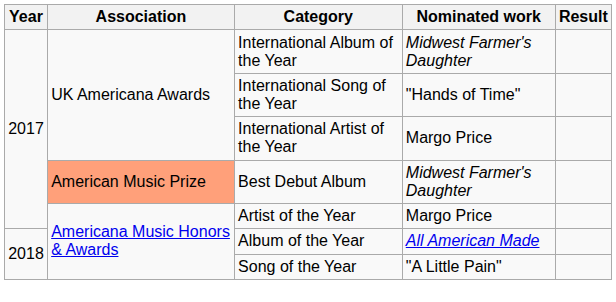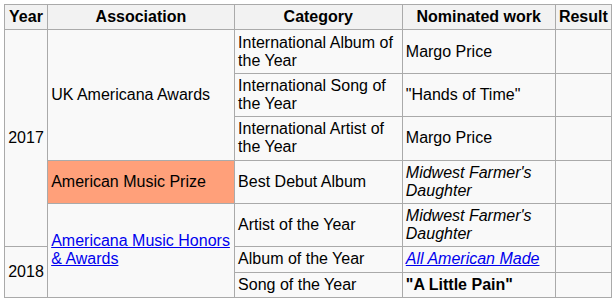 <table class="wikitable">
 <tr>
 <th scope="col">Year</th>
 <th scope="col">Association</th>
 <th scope="col">Category</th>
 <th scope="col">Nominated work</th>
 <th scope="col">Result</th>
 </tr>
 <tr>
 <td rowspan="5">2017</td>
 <td rowspan="3">UK Americana Awards</td>
 <td>International Album of the Year</td>
-<td><em>Midwest Farmer's Daughter</em></td>
+<td>Margo Price</td>
 <td></td>
 </tr>
 <tr>
 <td>International Song of the Year</td>
 <td>"Hands of Time"</td>
 <td></td>
 </tr>
 <tr>
 <td>International Artist of the Year</td>
 <td>Margo Price</td>
 <td></td>
 </tr>
 <tr>
 <td style="background: lightsalmon;">American Music Prize</td>
 <td>Best Debut Album</td>
 <td><em>Midwest Farmer's Daughter</em></td>
 <td></td>
 </tr>
 <tr>
 <td rowspan=3><a href='#'>Americana Music Honors & Awards</a></td>
 <td>Artist of the Year</td>
-<td>Margo Price</td>
+<td><em>Midwest Farmer's Daughter</em></td>
 <td></td>
 </tr>
 <tr>
 <td rowspan=2>2018</td>
 <td>Album of the Year</td>
 <td><em><a href='#'>All American Made</a></em></td>
 <td></td>
 </tr>
 <tr>
 <td>Song of the Year</td>
-<td>"A Little Pain"</td>
+<td><strong>"A Little Pain"</strong></td>
 <td></td>
 </tr>
 </table>
